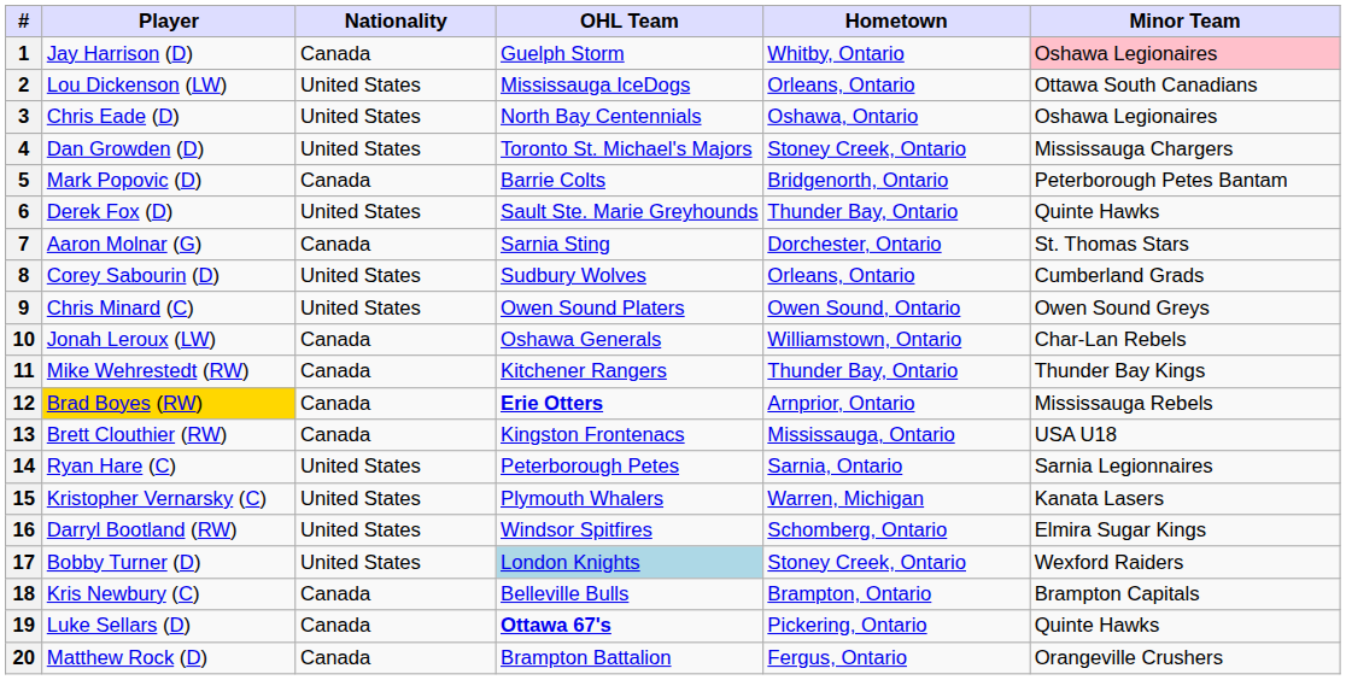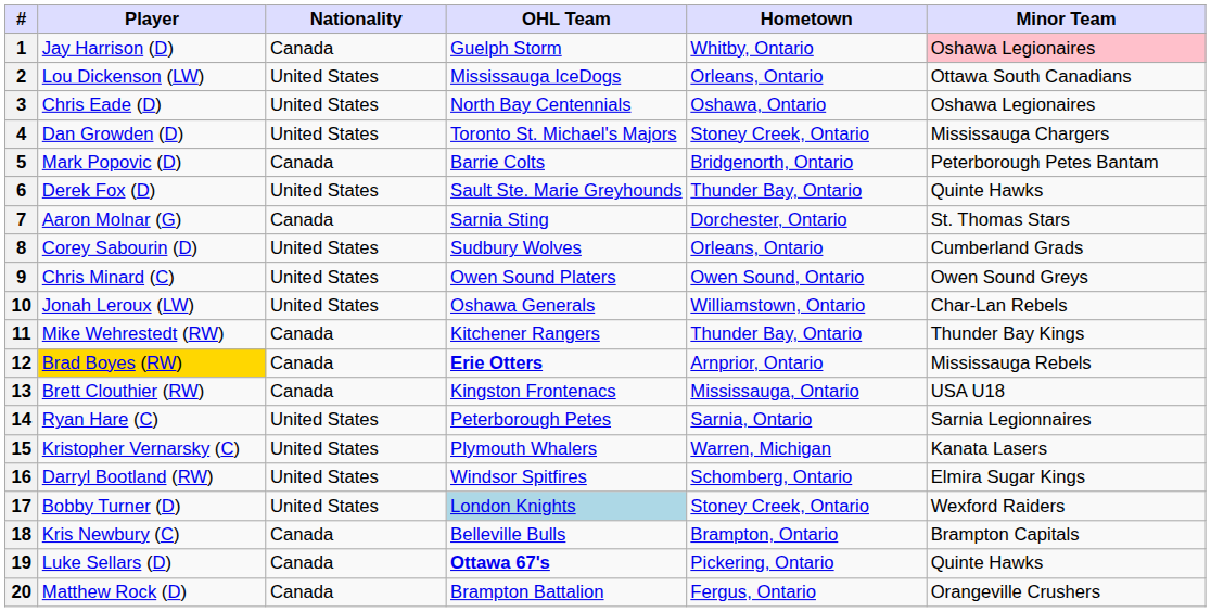 <table class="wikitable">
 <tr>
 <th style="background:#ddf; width:2.75%;">#</th>
 <th style="background:#ddf; width:19.0%;">Player</th>
 <th style="background:#ddf; width:15.0%;">Nationality</th>
 <th style="background:#ddf; width:20.0%;">OHL Team</th>
 <th style="background:#ddf; width:20.0%;">Hometown</th>
 <th style="background:#ddf; width:100.0%;">Minor Team</th>
 </tr>
 <tr>
 <th>1</th>
 <td><a href='#'>Jay Harrison</a> (<a href='#'>D</a>)</td>
 <td> Canada</td>
 <td><a href='#'>Guelph Storm</a></td>
 <td><a href='#'>Whitby, Ontario</a></td>
 <td style="background: pink;">Oshawa Legionaires</td>
 </tr>
 <tr>
 <th>2</th>
 <td><a href='#'>Lou Dickenson</a> (<a href='#'>LW</a>)</td>
 <td> United States</td>
 <td><a href='#'>Mississauga IceDogs</a></td>
 <td><a href='#'>Orleans, Ontario</a></td>
 <td>Ottawa South Canadians</td>
 </tr>
 <tr>
 <th>3</th>
 <td><a href='#'>Chris Eade</a> (<a href='#'>D</a>)</td>
 <td> United States</td>
 <td><a href='#'>North Bay Centennials</a></td>
 <td><a href='#'>Oshawa, Ontario</a></td>
 <td>Oshawa Legionaires</td>
 </tr>
 <tr>
 <th>4</th>
 <td><a href='#'>Dan Growden</a> (<a href='#'>D</a>)</td>
 <td> United States</td>
 <td><a href='#'>Toronto St. Michael's Majors</a></td>
 <td><a href='#'>Stoney Creek, Ontario</a></td>
 <td>Mississauga Chargers</td>
 </tr>
 <tr>
 <th>5</th>
 <td><a href='#'>Mark Popovic</a> (<a href='#'>D</a>)</td>
 <td> Canada</td>
 <td><a href='#'>Barrie Colts</a></td>
 <td><a href='#'>Bridgenorth, Ontario</a></td>
 <td>Peterborough Petes Bantam</td>
 </tr>
 <tr>
 <th>6</th>
 <td><a href='#'>Derek Fox</a> (<a href='#'>D</a>)</td>
 <td> United States</td>
 <td><a href='#'>Sault Ste. Marie Greyhounds</a></td>
 <td><a href='#'>Thunder Bay, Ontario</a></td>
 <td>Quinte Hawks</td>
 </tr>
 <tr>
 <th>7</th>
 <td><a href='#'>Aaron Molnar</a> (<a href='#'>G</a>)</td>
 <td> Canada</td>
 <td><a href='#'>Sarnia Sting</a></td>
 <td><a href='#'>Dorchester, Ontario</a></td>
 <td>St. Thomas Stars</td>
 </tr>
 <tr>
 <th>8</th>
 <td><a href='#'>Corey Sabourin</a> (<a href='#'>D</a>)</td>
 <td> United States</td>
 <td><a href='#'>Sudbury Wolves</a></td>
 <td><a href='#'>Orleans, Ontario</a></td>
 <td>Cumberland Grads</td>
 </tr>
 <tr>
 <th>9</th>
 <td><a href='#'>Chris Minard</a> (<a href='#'>C</a>)</td>
 <td> United States</td>
 <td><a href='#'>Owen Sound Platers</a></td>
 <td><a href='#'>Owen Sound, Ontario</a></td>
 <td>Owen Sound Greys</td>
 </tr>
 <tr>
 <th>10</th>
 <td><a href='#'>Jonah Leroux</a> (<a href='#'>LW</a>)</td>
-<td> Canada</td>
+<td> United States</td>
 <td><a href='#'>Oshawa Generals</a></td>
 <td><a href='#'>Williamstown, Ontario</a></td>
 <td>Char-Lan Rebels</td>
 </tr>
 <tr>
 <th>11</th>
 <td><a href='#'>Mike Wehrestedt</a> (<a href='#'>RW</a>)</td>
 <td> Canada</td>
 <td><a href='#'>Kitchener Rangers</a></td>
 <td><a href='#'>Thunder Bay, Ontario</a></td>
 <td>Thunder Bay Kings</td>
 </tr>
 <tr>
 <th>12</th>
 <td style="background: gold;"><a href='#'>Brad Boyes</a> (<a href='#'>RW</a>)</td>
 <td> Canada</td>
 <td><strong><a href='#'>Erie Otters</a></strong></td>
 <td><a href='#'>Arnprior, Ontario</a></td>
 <td>Mississauga Rebels</td>
 </tr>
 <tr>
 <th>13</th>
 <td><a href='#'>Brett Clouthier</a> (<a href='#'>RW</a>)</td>
 <td> Canada</td>
 <td><a href='#'>Kingston Frontenacs</a></td>
 <td><a href='#'>Mississauga, Ontario</a></td>
 <td>USA U18</td>
 </tr>
 <tr>
 <th>14</th>
 <td><a href='#'>Ryan Hare</a> (<a href='#'>C</a>)</td>
 <td> United States</td>
 <td><a href='#'>Peterborough Petes</a></td>
 <td><a href='#'>Sarnia, Ontario</a></td>
 <td>Sarnia Legionnaires</td>
 </tr>
 <tr>
 <th>15</th>
 <td><a href='#'>Kristopher Vernarsky</a> (<a href='#'>C</a>)</td>
 <td> United States</td>
 <td><a href='#'>Plymouth Whalers</a></td>
 <td><a href='#'>Warren, Michigan</a></td>
 <td>Kanata Lasers</td>
 </tr>
 <tr>
 <th>16</th>
 <td><a href='#'>Darryl Bootland</a> (<a href='#'>RW</a>)</td>
 <td> United States</td>
 <td><a href='#'>Windsor Spitfires</a></td>
 <td><a href='#'>Schomberg, Ontario</a></td>
 <td>Elmira Sugar Kings</td>
 </tr>
 <tr>
 <th>17</th>
 <td><a href='#'>Bobby Turner</a> (<a href='#'>D</a>)</td>
 <td> United States</td>
 <td style="background: lightblue;"><a href='#'>London Knights</a></td>
 <td><a href='#'>Stoney Creek, Ontario</a></td>
 <td>Wexford Raiders</td>
 </tr>
 <tr>
 <th>18</th>
 <td><a href='#'>Kris Newbury</a> (<a href='#'>C</a>)</td>
 <td> Canada</td>
 <td><a href='#'>Belleville Bulls</a></td>
 <td><a href='#'>Brampton, Ontario</a></td>
 <td>Brampton Capitals</td>
 </tr>
 <tr>
 <th>19</th>
 <td><a href='#'>Luke Sellars</a> (<a href='#'>D</a>)</td>
 <td> Canada</td>
 <td><strong><a href='#'>Ottawa 67's</a></strong></td>
 <td><a href='#'>Pickering, Ontario</a></td>
 <td>Quinte Hawks</td>
 </tr>
 <tr>
 <th>20</th>
 <td><a href='#'>Matthew Rock</a> (<a href='#'>D</a>)</td>
 <td> Canada</td>
 <td><a href='#'>Brampton Battalion</a></td>
 <td><a href='#'>Fergus, Ontario</a></td>
 <td>Orangeville Crushers</td>
 </tr>
 </table>
